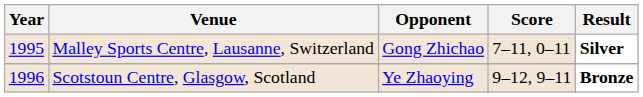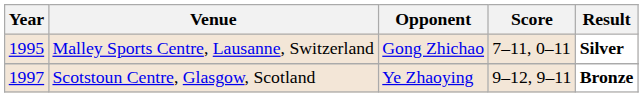 <table class="sortable wikitable" style="font-size: 90%;">
 <tr>
 <th>Year</th>
 <th>Venue</th>
 <th>Opponent</th>
 <th>Score</th>
 <th>Result</th>
 </tr>
 <tr style="background:#F3E6D7">
 <td align="center"><a href='#'>1995</a></td>
 <td align="left"><a href='#'>Malley Sports Centre</a>, <a href='#'>Lausanne</a>, Switzerland</td>
 <td align="left"> <a href='#'>Gong Zhichao</a></td>
 <td align="left">7–11, 0–11</td>
 <td style="text-align:left; background:white"> <strong>Silver</strong></td>
 </tr>
 <tr>
 </tr>
 <tr style="background:#F3E6D7">
-<td align="center"><a href='#'>1996</a></td>
+<td align="center"><a href='#'>1997</a></td>
 <td align="left"><a href='#'>Scotstoun Centre</a>, <a href='#'>Glasgow</a>, Scotland</td>
 <td align="left"> <a href='#'>Ye Zhaoying</a></td>
 <td align="left">9–12, 9–11</td>
 <td style="text-align:left; background:white"> <strong>Bronze</strong></td>
 </tr>
 </table>
